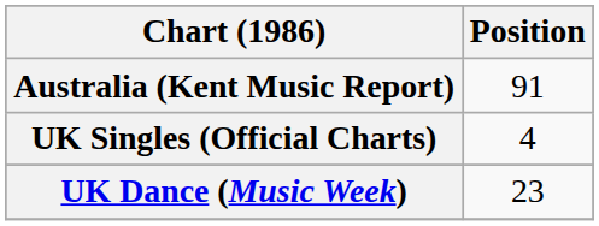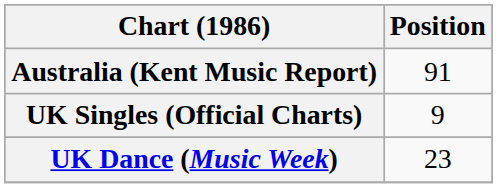 <table class="wikitable plainrowheaders" style="text-align:center">
 <tr>
 <th>Chart (1986)</th>
 <th>Position</th>
 </tr>
 <tr>
 <th scope="row">Australia (Kent Music Report)</th>
 <td>91</td>
 </tr>
 <tr>
 <th scope="row">UK Singles (Official Charts)</th>
-<td>4</td>
+<td>9</td>
 </tr>
 <tr>
 <th scope="row"><a href='#'>UK Dance</a> (<em><a href='#'>Music Week</a></em>)</th>
 <td align="center">23</td>
 </tr>
 <tr>
 </tr>
 </table>
